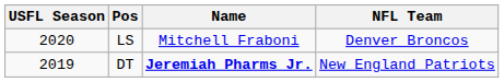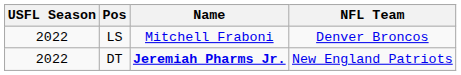 <table class="wikitable" style="text-align:center">
 <tr>
 <th>USFL Season</th>
 <th>Pos</th>
 <th>Name</th>
 <th>NFL Team</th>
 </tr>
 <tr>
-<td>2020</td>
+<td>2022</td>
 <td>LS</td>
 <td><a href='#'>Mitchell Fraboni</a></td>
 <td><a href='#'>Denver Broncos</a></td>
 </tr>
 <tr>
-<td>2019</td>
+<td>2022</td>
 <td>DT</td>
 <td><strong><a href='#'>Jeremiah Pharms Jr.</a></strong></td>
 <td><a href='#'>New England Patriots</a></td>
 </tr>
 </table>
